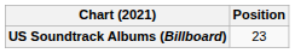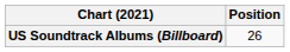 <table class="wikitable plainrowheaders" style="text-align:center">
 <tr>
 <th scope="col">Chart (2021)</th>
 <th scope="col">Position</th>
 </tr>
 <tr>
 <th scope="row">US Soundtrack Albums (<em>Billboard</em>)</th>
-<td>23</td>
+<td>26</td>
 </tr>
 </table>
